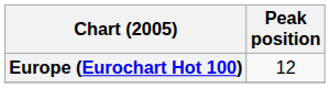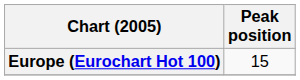 <table class="wikitable sortable plainrowheaders" style="text-align:center">
 <tr>
 <th>Chart (2005)</th>
 <th>Peak<br>position</th>
 </tr>
 <tr>
 <th scope="row">Europe (<a href='#'>Eurochart Hot 100</a>)</th>
-<td>12</td>
+<td>15</td>
 </tr>
 <tr>
 </tr>
 <tr>
 </tr>
 <tr>
 </tr>
 </table>
